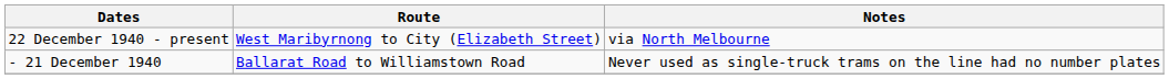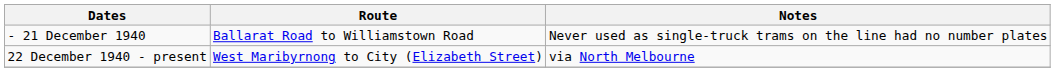 <table class="wikitable sortable">
 <tr>
 <th>Dates</th>
 <th>Route</th>
 <th>Notes</th>
 </tr>
 <tr>
+<td> - 21 December 1940</td>
+<td><a href='#'>Ballarat Road</a> to Williamstown Road</td>
+<td>Never used as single-truck trams on the line had no number plates</td>
+</tr>
+<tr>
 <td>22 December 1940 - present</td>
 <td><a href='#'>West Maribyrnong</a> to City (<a href='#'>Elizabeth Street</a>)</td>
 <td>via <a href='#'>North Melbourne</a></td>
 </tr>
 <tr>
-<td> - 21 December 1940</td>
-<td><a href='#'>Ballarat Road</a> to Williamstown Road</td>
-<td>Never used as single-truck trams on the line had no number plates</td>
-</tr>
-<tr>
 </tr>
 </table>
